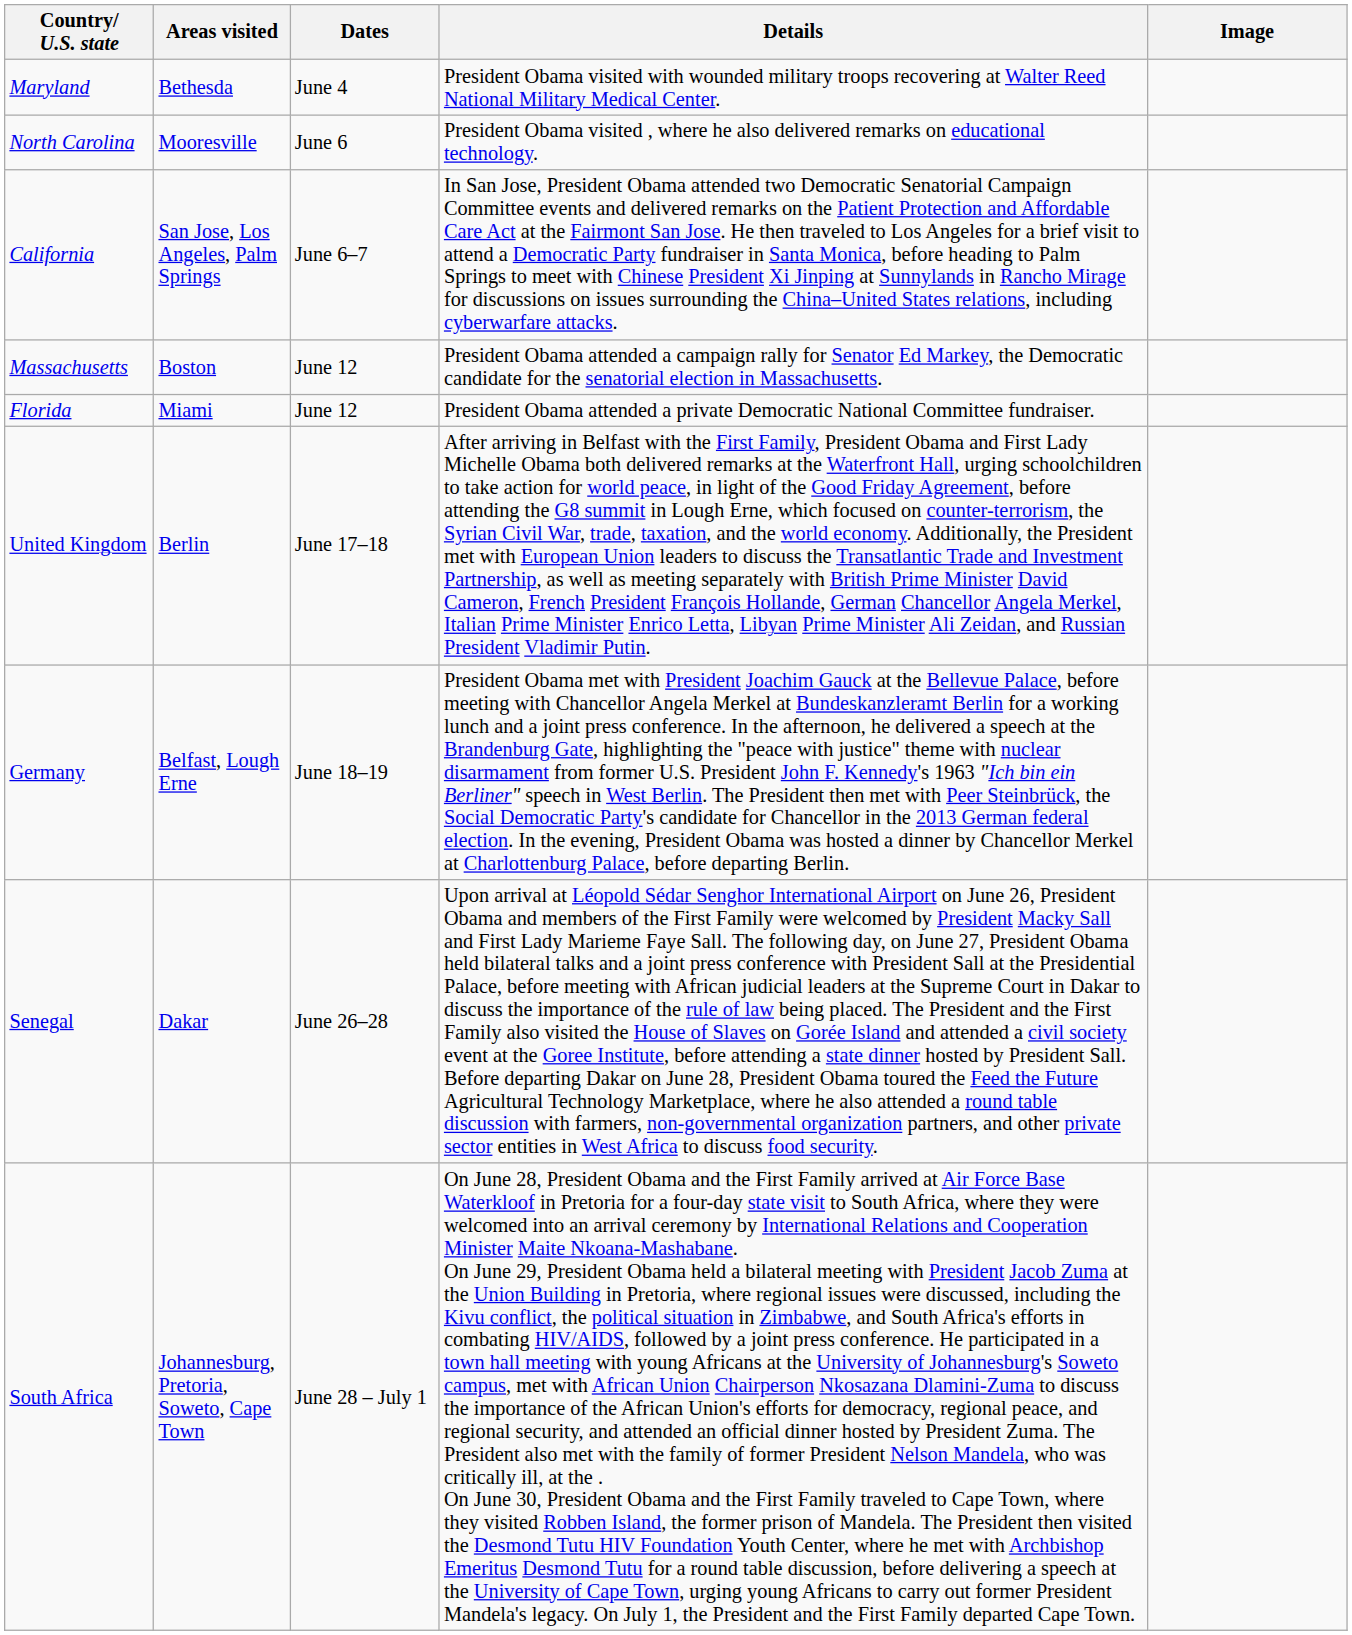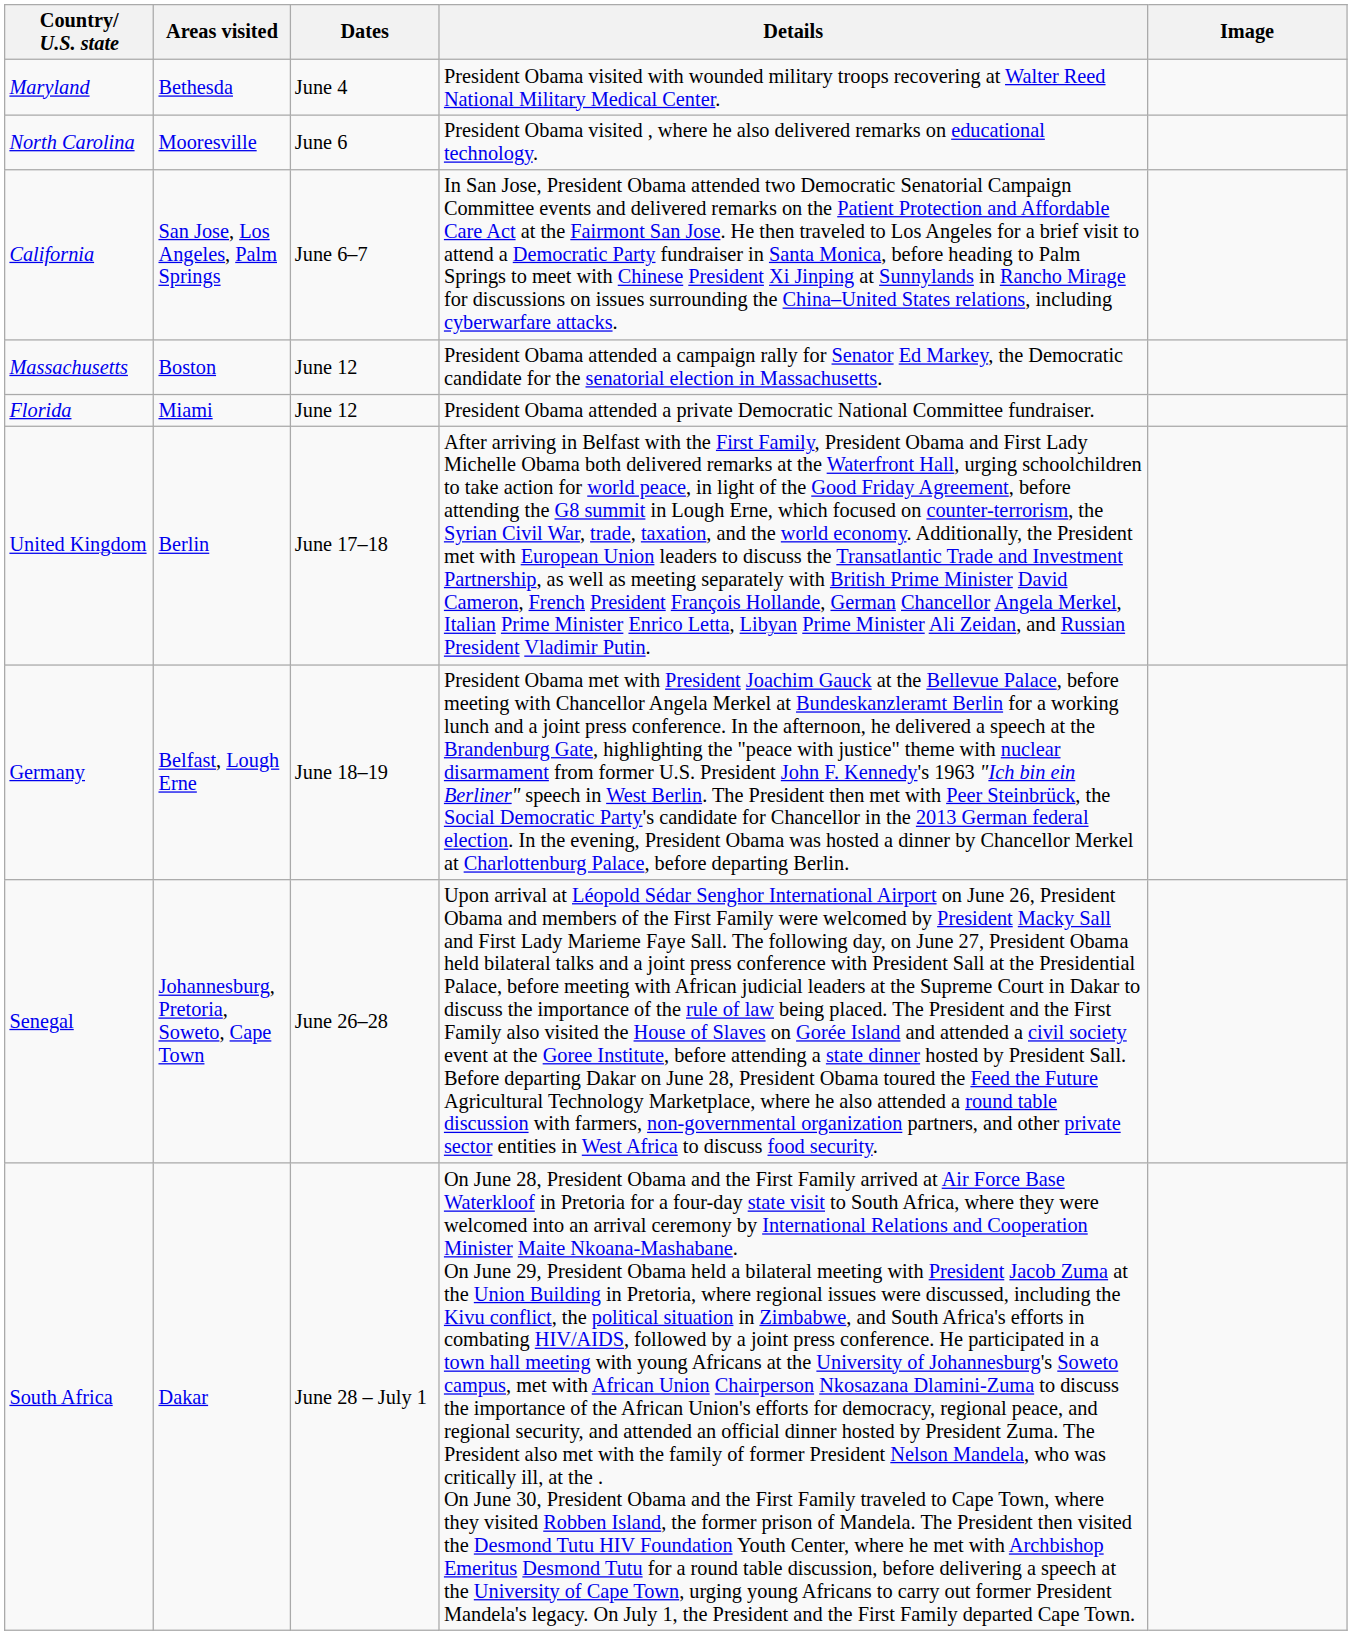 <table class="wikitable" style="margin: 1em auto 1em auto">
 <tr>
 <th width=110>Country/<br><em>U.S. state</em></th>
 <th width=100>Areas visited</th>
 <th width=110>Dates</th>
 <th width=550>Details</th>
 <th width=150>Image</th>
 </tr>
 <tr>
 <td> <em><a href='#'>Maryland</a></em></td>
 <td><a href='#'>Bethesda</a></td>
 <td>June 4</td>
 <td>President Obama visited with wounded military troops recovering at <a href='#'>Walter Reed National Military Medical Center</a>.</td>
 <td></td>
 </tr>
 <tr>
 <td> <em><a href='#'>North Carolina</a></em></td>
 <td><a href='#'>Mooresville</a></td>
 <td>June 6</td>
 <td>President Obama visited , where he also delivered remarks on <a href='#'>educational technology</a>.</td>
 <td></td>
 </tr>
 <tr>
 <td> <em><a href='#'>California</a></em></td>
 <td><a href='#'>San Jose</a>, <a href='#'>Los Angeles</a>, <a href='#'>Palm Springs</a></td>
 <td>June 6–7</td>
 <td>In San Jose, President Obama attended two Democratic Senatorial Campaign Committee events and delivered remarks on the <a href='#'>Patient Protection and Affordable Care Act</a> at the <a href='#'>Fairmont San Jose</a>. He then traveled to Los Angeles for a brief visit to attend a <a href='#'>Democratic Party</a> fundraiser in <a href='#'>Santa Monica</a>, before heading to Palm Springs to meet with <a href='#'>Chinese</a> <a href='#'>President</a> <a href='#'>Xi Jinping</a> at <a href='#'>Sunnylands</a> in <a href='#'>Rancho Mirage</a> for discussions on issues surrounding the <a href='#'>China–United States relations</a>, including <a href='#'>cyberwarfare attacks</a>.</td>
 <td></td>
 </tr>
 <tr>
 <td> <em><a href='#'>Massachusetts</a></em></td>
 <td><a href='#'>Boston</a></td>
 <td>June 12</td>
 <td>President Obama attended a campaign rally for <a href='#'>Senator</a> <a href='#'>Ed Markey</a>, the Democratic candidate for the <a href='#'>senatorial election in Massachusetts</a>.</td>
 <td></td>
 </tr>
 <tr>
 <td> <em><a href='#'>Florida</a></em></td>
 <td><a href='#'>Miami</a></td>
 <td>June 12</td>
 <td>President Obama attended a private Democratic National Committee fundraiser.</td>
 <td></td>
 </tr>
 <tr>
 <td> <a href='#'>United Kingdom</a></td>
 <td><a href='#'>Berlin</a></td>
 <td>June 17–18</td>
 <td>After arriving in Belfast with the <a href='#'>First Family</a>, President Obama and First Lady Michelle Obama both delivered remarks at the <a href='#'>Waterfront Hall</a>, urging schoolchildren to take action for <a href='#'>world peace</a>, in light of the <a href='#'>Good Friday Agreement</a>, before attending the <a href='#'>G8 summit</a> in Lough Erne, which focused on <a href='#'>counter-terrorism</a>, the <a href='#'>Syrian Civil War</a>, <a href='#'>trade</a>, <a href='#'>taxation</a>, and the <a href='#'>world economy</a>. Additionally, the President met with <a href='#'>European Union</a> leaders to discuss the <a href='#'>Transatlantic Trade and Investment Partnership</a>, as well as meeting separately with <a href='#'>British Prime Minister</a> <a href='#'>David Cameron</a>, <a href='#'>French</a> <a href='#'>President</a> <a href='#'>François Hollande</a>, <a href='#'>German</a> <a href='#'>Chancellor</a> <a href='#'>Angela Merkel</a>, <a href='#'>Italian</a> <a href='#'>Prime Minister</a> <a href='#'>Enrico Letta</a>, <a href='#'>Libyan</a> <a href='#'>Prime Minister</a> <a href='#'>Ali Zeidan</a>, and <a href='#'>Russian</a> <a href='#'>President</a> <a href='#'>Vladimir Putin</a>.</td>
 <td></td>
 </tr>
 <tr>
 <td> <a href='#'>Germany</a></td>
 <td><a href='#'>Belfast</a>, <a href='#'>Lough Erne</a></td>
 <td>June 18–19</td>
 <td>President Obama met with <a href='#'>President</a> <a href='#'>Joachim Gauck</a> at the <a href='#'>Bellevue Palace</a>, before meeting with Chancellor Angela Merkel at <a href='#'>Bundeskanzleramt Berlin</a> for a working lunch and a joint press conference. In the afternoon, he delivered a speech at the <a href='#'>Brandenburg Gate</a>, highlighting the "peace with justice" theme with <a href='#'>nuclear disarmament</a> from former U.S. President <a href='#'>John F. Kennedy</a>'s 1963 <em>"<a href='#'>Ich bin ein Berliner</a>"</em> speech in <a href='#'>West Berlin</a>. The President then met with <a href='#'>Peer Steinbrück</a>, the <a href='#'>Social Democratic Party</a>'s candidate for Chancellor in the <a href='#'>2013 German federal election</a>. In the evening, President Obama was hosted a dinner by Chancellor Merkel at <a href='#'>Charlottenburg Palace</a>, before departing Berlin.</td>
 <td></td>
 </tr>
 <tr>
 <td> <a href='#'>Senegal</a></td>
-<td><a href='#'>Dakar</a></td>
+<td><a href='#'>Johannesburg</a>, <a href='#'>Pretoria</a>, <a href='#'>Soweto</a>, <a href='#'>Cape Town</a></td>
 <td>June 26–28</td>
 <td>Upon arrival at <a href='#'>Léopold Sédar Senghor International Airport</a> on June 26, President Obama and members of the First Family were welcomed by <a href='#'>President</a> <a href='#'>Macky Sall</a> and First Lady Marieme Faye Sall. The following day, on June 27, President Obama held bilateral talks and a joint press conference with President Sall at the Presidential Palace, before meeting with African judicial leaders at the Supreme Court in Dakar to discuss the importance of the <a href='#'>rule of law</a> being placed. The President and the First Family also visited the <a href='#'>House of Slaves</a> on <a href='#'>Gorée Island</a> and attended a <a href='#'>civil society</a> event at the <a href='#'>Goree Institute</a>, before attending a <a href='#'>state dinner</a> hosted by President Sall. Before departing Dakar on June 28, President Obama toured the <a href='#'>Feed the Future</a> Agricultural Technology Marketplace, where he also attended a <a href='#'>round table discussion</a> with farmers, <a href='#'>non-governmental organization</a> partners, and other <a href='#'>private sector</a> entities in <a href='#'>West Africa</a> to discuss <a href='#'>food security</a>.</td>
 <td></td>
 </tr>
 <tr>
 <td> <a href='#'>South Africa</a></td>
-<td><a href='#'>Johannesburg</a>, <a href='#'>Pretoria</a>, <a href='#'>Soweto</a>, <a href='#'>Cape Town</a></td>
+<td><a href='#'>Dakar</a></td>
 <td>June 28 – July 1</td>
 <td>On June 28, President Obama and the First Family arrived at <a href='#'>Air Force Base Waterkloof</a> in Pretoria for a four-day <a href='#'>state visit</a> to South Africa, where they were welcomed into an arrival ceremony by <a href='#'>International Relations and Cooperation</a> <a href='#'>Minister</a> <a href='#'>Maite Nkoana-Mashabane</a>.<br>On June 29, President Obama held a bilateral meeting with <a href='#'>President</a> <a href='#'>Jacob Zuma</a> at the <a href='#'>Union Building</a> in Pretoria, where regional issues were discussed, including the <a href='#'>Kivu conflict</a>, the <a href='#'>political situation</a> in <a href='#'>Zimbabwe</a>, and South Africa's efforts in combating <a href='#'>HIV/AIDS</a>, followed by a joint press conference. He participated in a <a href='#'>town hall meeting</a> with young Africans at the <a href='#'>University of Johannesburg</a>'s <a href='#'>Soweto campus</a>, met with <a href='#'>African Union</a> <a href='#'>Chairperson</a> <a href='#'>Nkosazana Dlamini-Zuma</a> to discuss the importance of the African Union's efforts for democracy, regional peace, and regional security, and attended an official dinner hosted by President Zuma. The President also met with the family of former President <a href='#'>Nelson Mandela</a>, who was critically ill, at the .<br>On June 30, President Obama and the First Family traveled to Cape Town, where they visited <a href='#'>Robben Island</a>, the former prison of Mandela. The President then visited the <a href='#'>Desmond Tutu HIV Foundation</a> Youth Center, where he met with <a href='#'>Archbishop Emeritus</a> <a href='#'>Desmond Tutu</a> for a round table discussion, before delivering a speech at the <a href='#'>University of Cape Town</a>, urging young Africans to carry out former President Mandela's legacy. On July 1, the President and the First Family departed Cape Town.</td>
 <td></td>
 </tr>
 </table>
